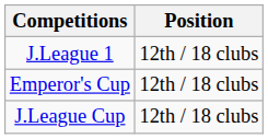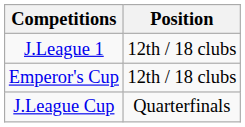 <table class="wikitable" style="text-align:center;">
 <tr>
 <th>Competitions</th>
 <th>Position</th>
 </tr>
 <tr>
 <td><a href='#'>J.League 1</a></td>
 <td>12th / 18 clubs</td>
 </tr>
 <tr>
 <td><a href='#'>Emperor's Cup</a></td>
 <td>12th / 18 clubs</td>
 </tr>
 <tr>
 <td><a href='#'>J.League Cup</a></td>
-<td>12th / 18 clubs</td>
+<td>Quarterfinals</td>
 </tr>
 </table>
